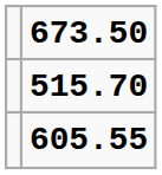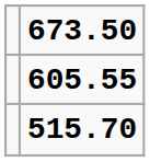 <table class="wikitable">
 <tr>
 <td></td>
 <td align=center><strong>673.50</strong></td>
 </tr>
 <tr>
 <td></td>
-<td align=center><strong>515.70</strong></td>
+<td align=center><strong>605.55</strong></td>
 </tr>
 <tr>
 <td></td>
-<td align=center><strong>605.55</strong></td>
+<td align=center><strong>515.70</strong></td>
 </tr>
 </table>
